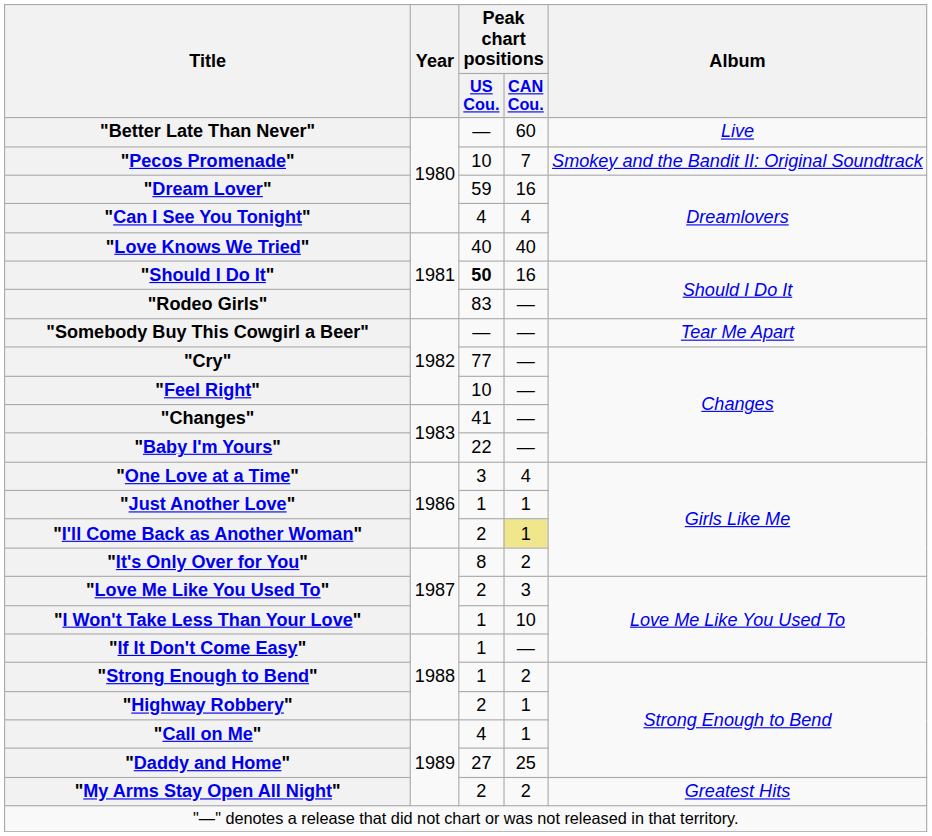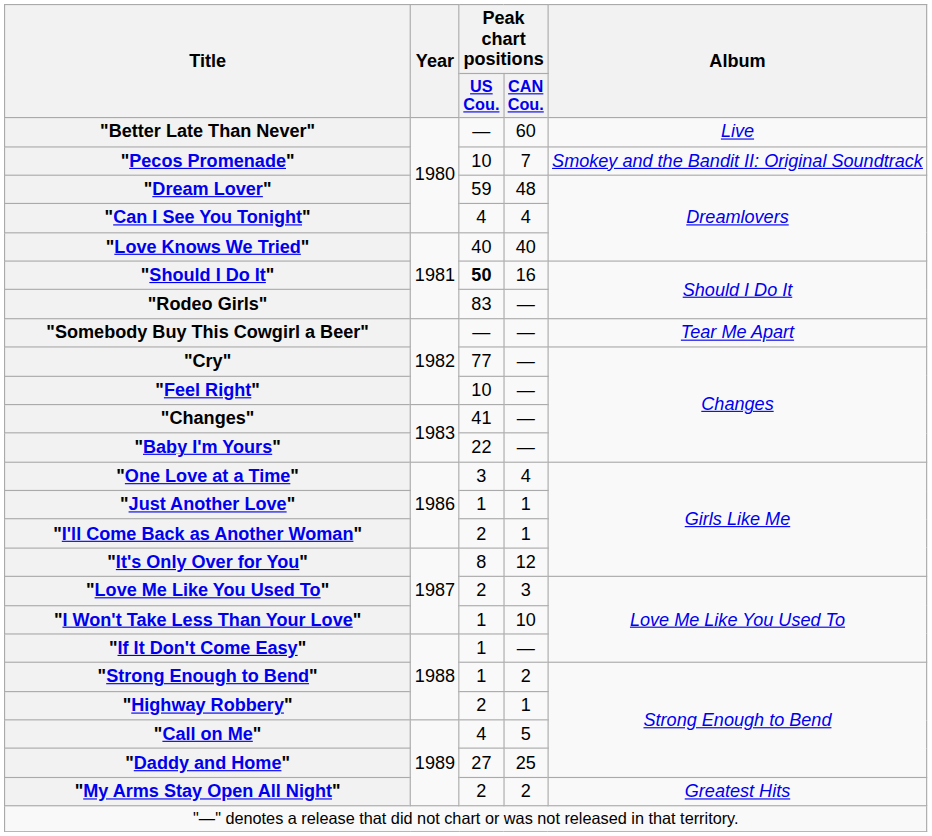 <table class="wikitable plainrowheaders" style="text-align:center;" border="1">
 <tr>
 <th scope="col" rowspan="2" style="width:22em;">Title</th>
 <th scope="col" rowspan="2">Year</th>
 <th scope="col" colspan="2">Peak chart<br>positions</th>
 <th scope="col" rowspan="2">Album</th>
 </tr>
 <tr>
 <th scope="col" style="width:2em;font-size:90%;"><a href='#'>US<br>Cou.</a><br></th>
 <th scope="col" style="width:2em;font-size:90%;"><a href='#'>CAN<br>Cou.</a><br></th>
 </tr>
 <tr>
 <th scope="row">"Better Late Than Never"</th>
 <td rowspan="4">1980</td>
 <td>—</td>
 <td>60</td>
 <td><em><a href='#'>Live</a></em></td>
 </tr>
 <tr>
 <th scope="row">"<a href='#'>Pecos Promenade</a>"</th>
 <td>10</td>
 <td>7</td>
 <td><em><a href='#'>Smokey and the Bandit II: Original Soundtrack</a></em></td>
 </tr>
 <tr>
 <th scope="row">"<a href='#'>Dream Lover</a>" </th>
 <td>59</td>
-<td>16</td>
+<td>48</td>
 <td rowspan="3"><em><a href='#'>Dreamlovers</a></em></td>
 </tr>
 <tr>
 <th scope="row">"<a href='#'>Can I See You Tonight</a>"</th>
 <td>4</td>
 <td>4</td>
 </tr>
 <tr>
 <th scope="row">"<a href='#'>Love Knows We Tried</a>"</th>
 <td rowspan="3">1981</td>
 <td>40</td>
 <td>40</td>
 </tr>
 <tr>
 <th scope="row">"<a href='#'>Should I Do It</a>"</th>
 <td><strong>50</strong></td>
 <td>16</td>
 <td rowspan="2"><em><a href='#'>Should I Do It</a></em></td>
 </tr>
 <tr>
 <th scope="row">"Rodeo Girls"</th>
 <td>83</td>
 <td>—</td>
 </tr>
 <tr>
 <th scope="row">"Somebody Buy This Cowgirl a Beer"</th>
 <td rowspan="3">1982</td>
 <td>—</td>
 <td>—</td>
 <td><em><a href='#'>Tear Me Apart</a></em></td>
 </tr>
 <tr>
 <th scope = "row">"Cry"</th>
 <td>77</td>
 <td>—</td>
 <td rowspan="4"><em><a href='#'>Changes</a></em></td>
 </tr>
 <tr>
 <th scope="row">"<a href='#'>Feel Right</a>"</th>
 <td>10</td>
 <td>—</td>
 </tr>
 <tr>
 <th scope="row">"Changes"</th>
 <td rowspan="2">1983</td>
 <td>41</td>
 <td>—</td>
 </tr>
 <tr>
 <th scope="row">"<a href='#'>Baby I'm Yours</a>"</th>
 <td>22</td>
 <td>—</td>
 </tr>
 <tr>
 <th scope="row">"<a href='#'>One Love at a Time</a>"</th>
 <td rowspan="3">1986</td>
 <td>3</td>
 <td>4</td>
 <td rowspan="4"><em><a href='#'>Girls Like Me</a></em></td>
 </tr>
 <tr>
 <th scope="row">"<a href='#'>Just Another Love</a>"</th>
 <td>1</td>
 <td>1</td>
 </tr>
 <tr>
 <th scope="row">"<a href='#'>I'll Come Back as Another Woman</a>"</th>
 <td>2</td>
-<td style="background: khaki;">1</td>
+<td>1</td>
 </tr>
 <tr>
 <th scope="row">"<a href='#'>It's Only Over for You</a>"</th>
 <td rowspan="3">1987</td>
 <td>8</td>
-<td>2</td>
+<td>12</td>
 </tr>
 <tr>
 <th scope="row">"<a href='#'>Love Me Like You Used To</a>"</th>
 <td>2</td>
 <td>3</td>
 <td rowspan="3"><em><a href='#'>Love Me Like You Used To</a></em></td>
 </tr>
 <tr>
 <th scope="row">"<a href='#'>I Won't Take Less Than Your Love</a>"<br></th>
 <td>1</td>
 <td>10</td>
 </tr>
 <tr>
 <th scope="row">"<a href='#'>If It Don't Come Easy</a>"</th>
 <td rowspan="3">1988</td>
 <td>1</td>
 <td>—</td>
 </tr>
 <tr>
 <th scope="row">"<a href='#'>Strong Enough to Bend</a>"</th>
 <td>1</td>
 <td>2</td>
 <td rowspan="4"><em><a href='#'>Strong Enough to Bend</a></em></td>
 </tr>
 <tr>
 <th scope="row">"<a href='#'>Highway Robbery</a>"</th>
 <td>2</td>
 <td>1</td>
 </tr>
 <tr>
 <th scope="row">"<a href='#'>Call on Me</a>"</th>
 <td rowspan="3">1989</td>
 <td>4</td>
-<td>1</td>
+<td>5</td>
 </tr>
 <tr>
 <th scope="row">"<a href='#'>Daddy and Home</a>"</th>
 <td>27</td>
 <td>25</td>
 </tr>
 <tr>
 <th scope="row">"<a href='#'>My Arms Stay Open All Night</a>"</th>
 <td>2</td>
 <td>2</td>
 <td><em><a href='#'>Greatest Hits</a></em></td>
 </tr>
 <tr>
 <td colspan="5" style="font-size:90%">"—" denotes a release that did not chart or was not released in that territory.</td>
 </tr>
 </table>
